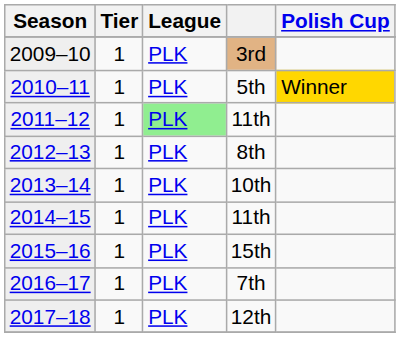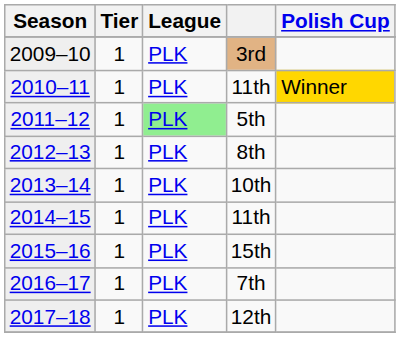 <table class="wikitable" style="font-size:85%; text-align:center;">
 <tr>
 <th>Season</th>
 <th>Tier</th>
 <th>League</th>
 <th></th>
 <th><a href='#'>Polish Cup</a></th>
 </tr>
 <tr>
 </tr>
 <tr>
 <td style="background:#efefef;">2009–10</td>
 <td>1</td>
 <td align=left><a href='#'>PLK</a></td>
 <td bgcolor=#e1b384>3rd</td>
 <td></td>
 </tr>
 <tr>
 <td style="background:#efefef;"><a href='#'>2010–11</a></td>
 <td>1</td>
 <td align=left><a href='#'>PLK</a></td>
-<td>5th</td>
+<td>11th</td>
 <td align=left bgcolor=gold>Winner</td>
 </tr>
 <tr>
 <td style="background:#efefef;"><a href='#'>2011–12</a></td>
 <td>1</td>
 <td align=left style="background: lightgreen;"><a href='#'>PLK</a></td>
-<td>11th</td>
+<td>5th</td>
 <td></td>
 </tr>
 <tr>
 <td style="background:#efefef;"><a href='#'>2012–13</a></td>
 <td>1</td>
 <td align=left><a href='#'>PLK</a></td>
 <td>8th</td>
 <td></td>
 </tr>
 <tr>
 <td style="background:#efefef;"><a href='#'>2013–14</a></td>
 <td>1</td>
 <td align=left><a href='#'>PLK</a></td>
 <td>10th</td>
 <td></td>
 </tr>
 <tr>
 <td style="background:#efefef;"><a href='#'>2014–15</a></td>
 <td>1</td>
 <td align=left><a href='#'>PLK</a></td>
 <td>11th</td>
 <td></td>
 </tr>
 <tr>
 <td style="background:#efefef;"><a href='#'>2015–16</a></td>
 <td>1</td>
 <td align=left><a href='#'>PLK</a></td>
 <td>15th</td>
 <td></td>
 </tr>
 <tr>
 <td style="background:#efefef;"><a href='#'>2016–17</a></td>
 <td>1</td>
 <td align=left><a href='#'>PLK</a></td>
 <td>7th</td>
 <td></td>
 </tr>
 <tr>
 <td style="background:#efefef;"><a href='#'>2017–18</a></td>
 <td>1</td>
 <td align=left><a href='#'>PLK</a></td>
 <td>12th</td>
 <td></td>
 </tr>
 <tr>
 </tr>
 </table>
